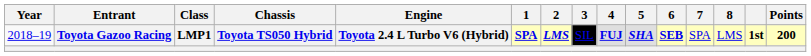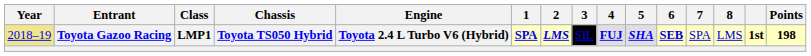 <table class="wikitable" style="text-align:center; font-size:85%">
 <tr>
 <th scope="col">Year</th>
 <th scope="col">Entrant</th>
 <th scope="col">Class</th>
 <th scope="col">Chassis</th>
 <th scope="col">Engine</th>
 <th scope="col">1</th>
 <th scope="col">2</th>
 <th scope="col">3</th>
 <th scope="col">4</th>
 <th scope="col">5</th>
 <th scope="col">6</th>
 <th scope="col">7</th>
 <th scope="col">8</th>
 <th scope="col"></th>
 <th scope="col">Points</th>
 </tr>
 <tr>
-<td nowrap><a href='#'>2018–19</a></td>
+<td nowrap style="background: khaki;"><a href='#'>2018–19</a></td>
 <th nowrap><a href='#'>Toyota Gazoo Racing</a></th>
 <th>LMP1</th>
 <th nowrap><a href='#'>Toyota TS050 Hybrid</a></th>
 <th nowrap><a href='#'>Toyota</a> 2.4 L Turbo V6 (Hybrid)</th>
 <td style="background:#FFFFBF"><strong><a href='#'>SPA</a></strong><br></td>
 <td style="background:#FFFFBF"><strong><em><a href='#'>LMS</a></em></strong><br></td>
 <td style="background:#000000; color:#ffffff"><a href='#'><span>SIL</span></a><br></td>
 <td style="background:#DFDFDF"><strong><a href='#'>FUJ</a></strong><br></td>
 <td style="background:#DFDFDF"><strong><em><a href='#'>SHA</a></em><br></strong></td>
 <td style="background:#FFFFBF"><strong><a href='#'>SEB</a></strong><br></td>
 <td style="background:#FFFFBF"><a href='#'>SPA</a><br></td>
 <td style="background:#FFFFBF"><a href='#'>LMS</a><br></td>
 <th style="background:#FFFFBF">1st</th>
-<th style="background:#FFFFBF">200</th>
+<th style="background:#FFFFBF">198</th>
 </tr>
 <tr>
 <th colspan="15"></th>
 </tr>
 </table>
